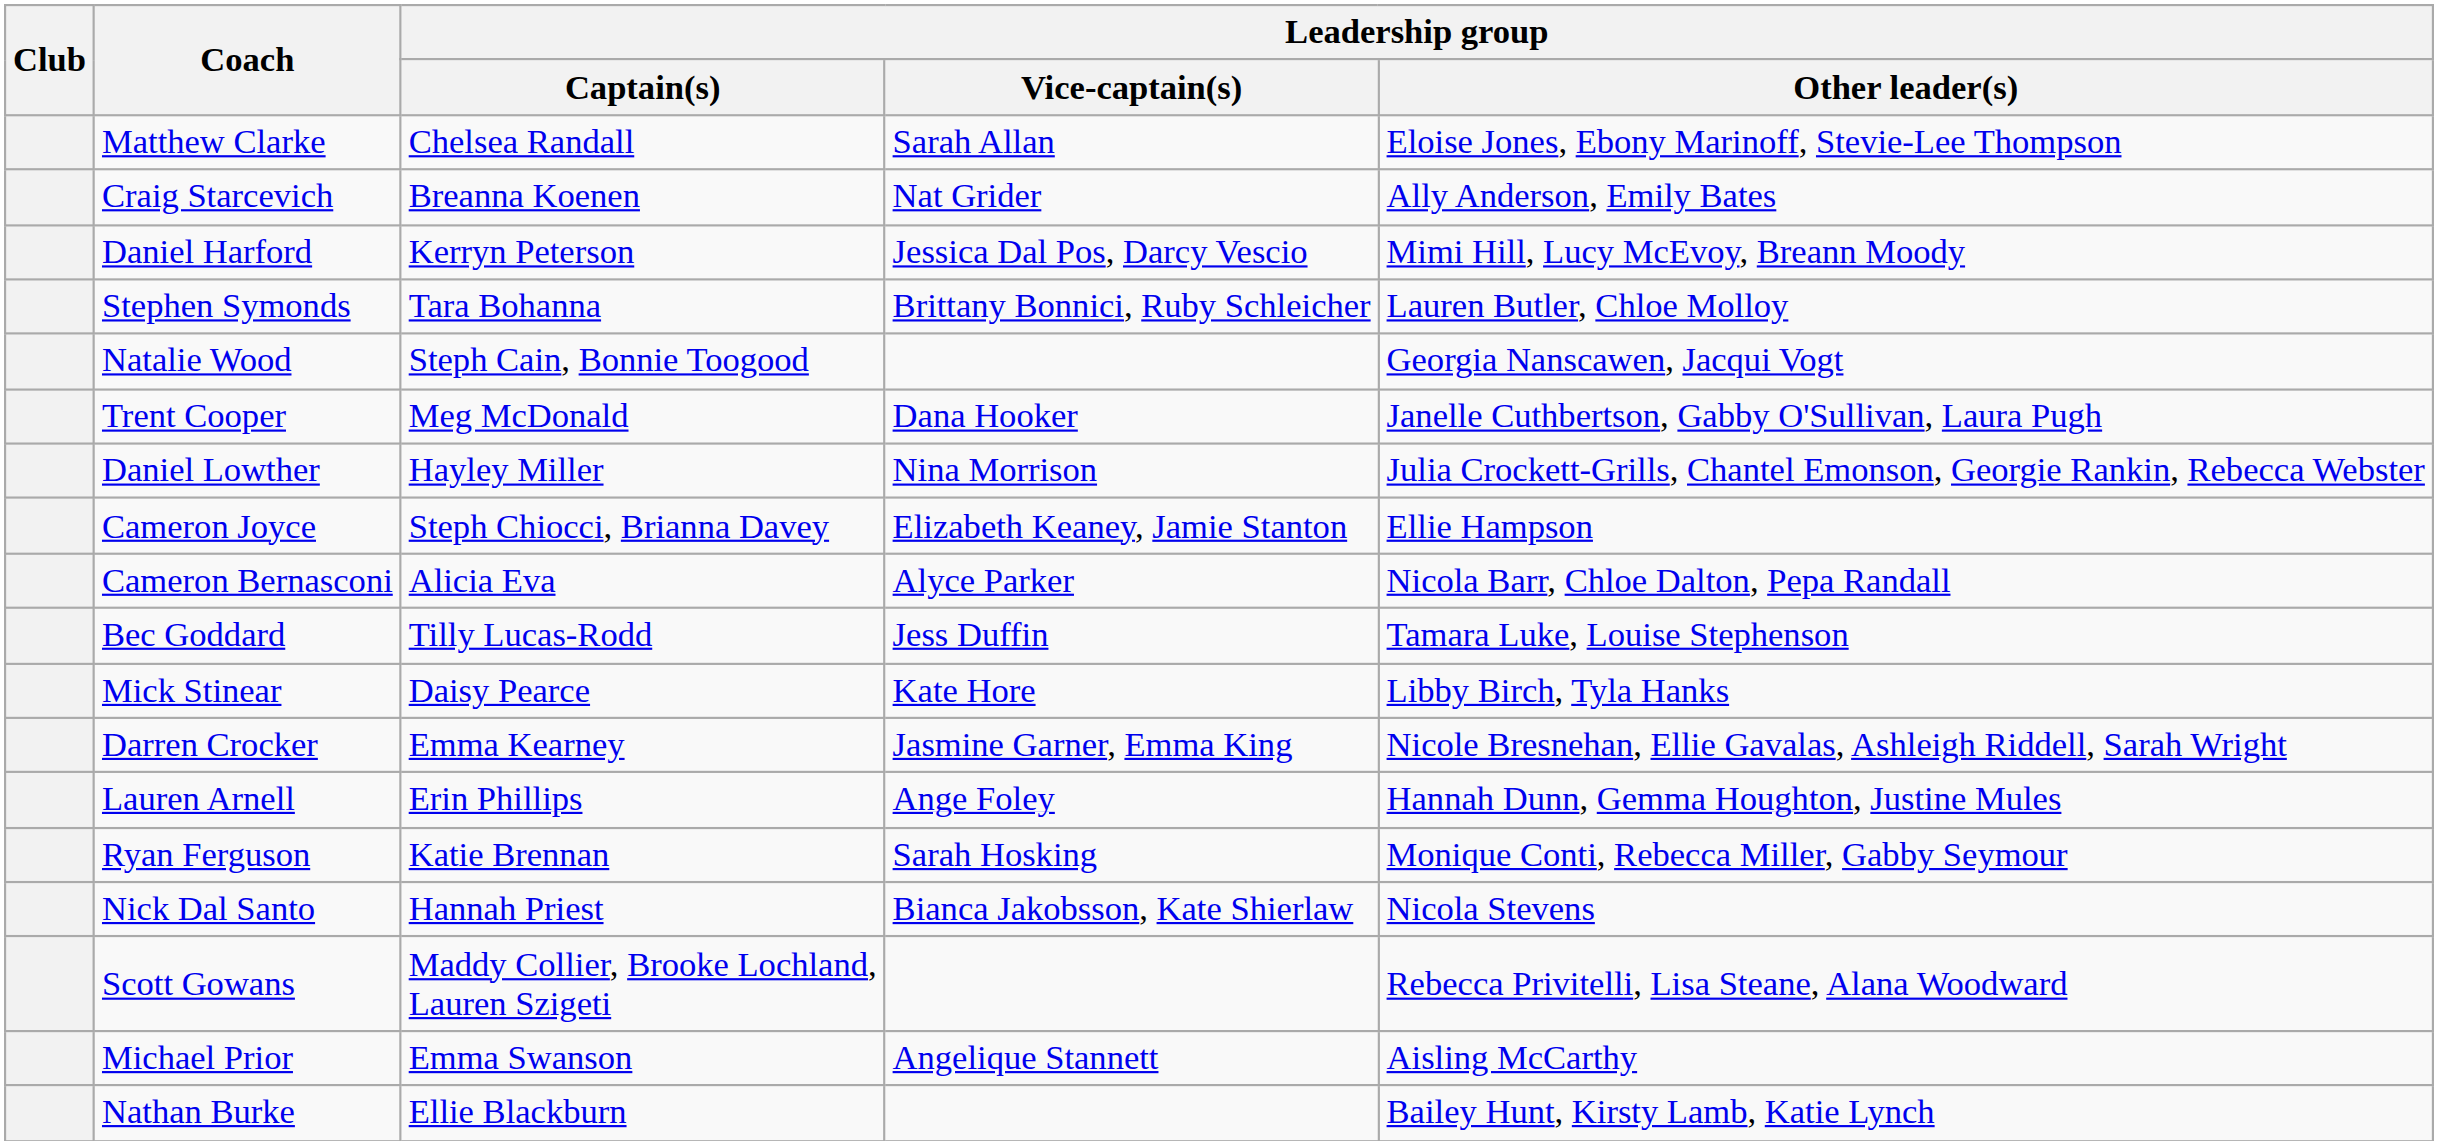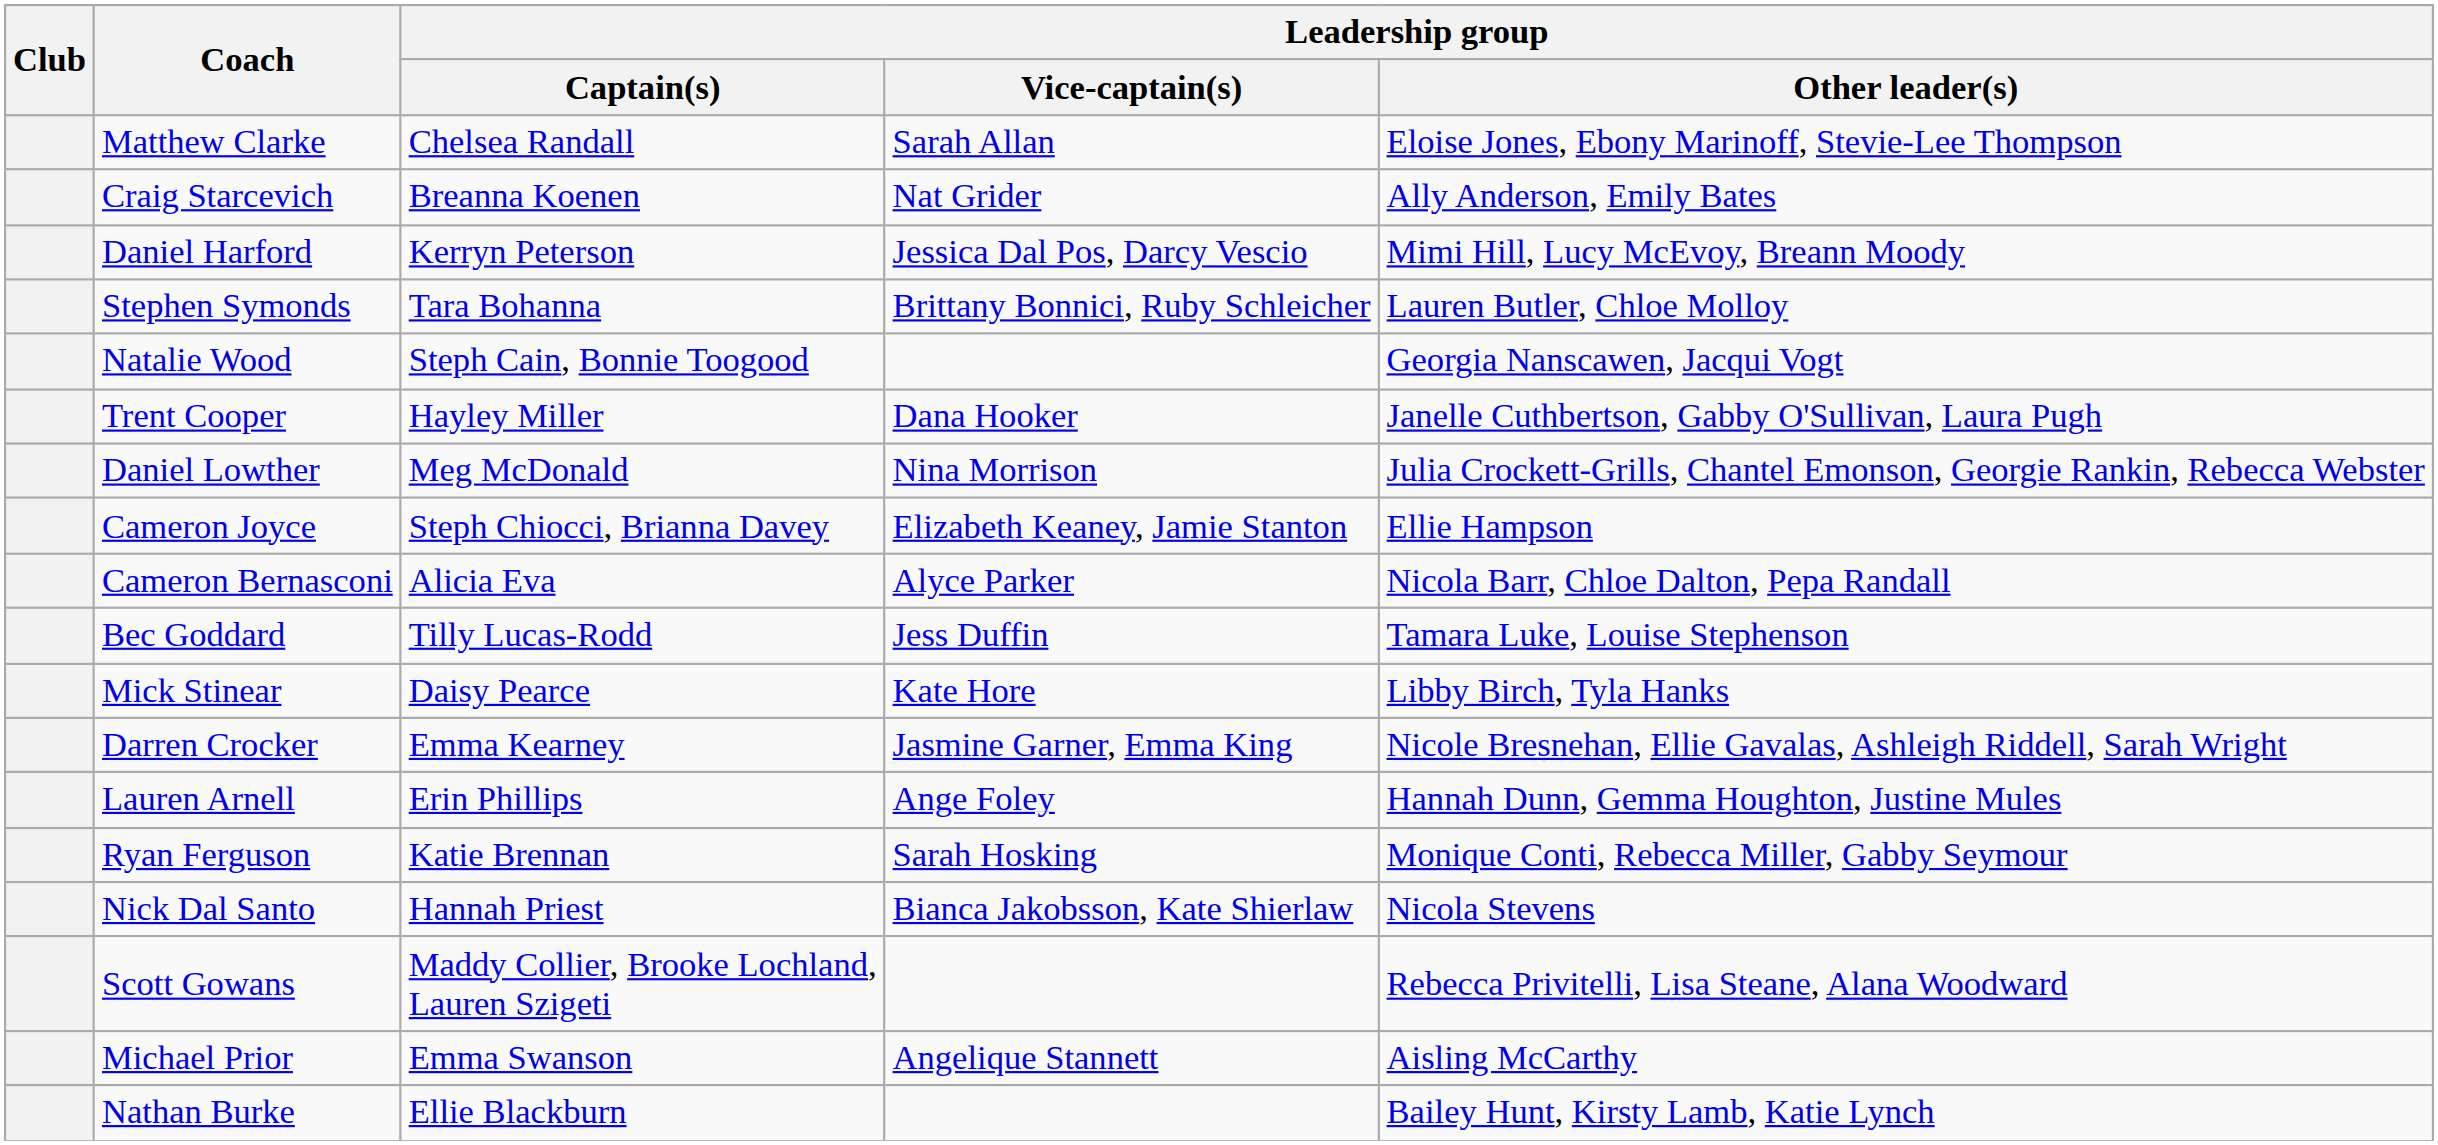 <table class="wikitable plainrowheaders">
 <tr>
 <th rowspan=2>Club</th>
 <th rowspan=2>Coach</th>
 <th colspan=3>Leadership group</th>
 </tr>
 <tr>
 <th>Captain(s)</th>
 <th>Vice-captain(s)</th>
 <th>Other leader(s)</th>
 </tr>
 <tr>
 <th scope=row></th>
 <td><a href='#'>Matthew Clarke</a></td>
 <td><a href='#'>Chelsea Randall</a></td>
 <td><a href='#'>Sarah Allan</a></td>
 <td><a href='#'>Eloise Jones</a>, <a href='#'>Ebony Marinoff</a>, <a href='#'>Stevie-Lee Thompson</a></td>
 </tr>
 <tr>
 <th scope=row></th>
 <td><a href='#'>Craig Starcevich</a></td>
 <td><a href='#'>Breanna Koenen</a></td>
 <td><a href='#'>Nat Grider</a></td>
 <td><a href='#'>Ally Anderson</a>, <a href='#'>Emily Bates</a></td>
 </tr>
 <tr>
 <th scope=row></th>
 <td><a href='#'>Daniel Harford</a></td>
 <td><a href='#'>Kerryn Peterson</a></td>
 <td><a href='#'>Jessica Dal Pos</a>, <a href='#'>Darcy Vescio</a></td>
 <td><a href='#'>Mimi Hill</a>, <a href='#'>Lucy McEvoy</a>, <a href='#'>Breann Moody</a></td>
 </tr>
 <tr>
 <th scope=row></th>
 <td><a href='#'>Stephen Symonds</a></td>
 <td><a href='#'>Tara Bohanna</a></td>
 <td><a href='#'>Brittany Bonnici</a>, <a href='#'>Ruby Schleicher</a></td>
 <td><a href='#'>Lauren Butler</a>, <a href='#'>Chloe Molloy</a></td>
 </tr>
 <tr>
 <th scope=row></th>
 <td><a href='#'>Natalie Wood</a></td>
 <td><a href='#'>Steph Cain</a>, <a href='#'>Bonnie Toogood</a></td>
 <td></td>
 <td><a href='#'>Georgia Nanscawen</a>, <a href='#'>Jacqui Vogt</a></td>
 </tr>
 <tr>
 <th scope=row></th>
 <td><a href='#'>Trent Cooper</a></td>
-<td><a href='#'>Meg McDonald</a></td>
+<td><a href='#'>Hayley Miller</a></td>
 <td><a href='#'>Dana Hooker</a></td>
 <td><a href='#'>Janelle Cuthbertson</a>, <a href='#'>Gabby O'Sullivan</a>, <a href='#'>Laura Pugh</a></td>
 </tr>
 <tr>
 <th scope=row></th>
 <td><a href='#'>Daniel Lowther</a></td>
-<td><a href='#'>Hayley Miller</a></td>
+<td><a href='#'>Meg McDonald</a></td>
 <td><a href='#'>Nina Morrison</a></td>
 <td><a href='#'>Julia Crockett-Grills</a>, <a href='#'>Chantel Emonson</a>, <a href='#'>Georgie Rankin</a>, <a href='#'>Rebecca Webster</a></td>
 </tr>
 <tr>
 <th scope=row></th>
 <td><a href='#'>Cameron Joyce</a></td>
 <td><a href='#'>Steph Chiocci</a>, <a href='#'>Brianna Davey</a></td>
 <td><a href='#'>Elizabeth Keaney</a>, <a href='#'>Jamie Stanton</a></td>
 <td><a href='#'>Ellie Hampson</a></td>
 </tr>
 <tr>
 <th scope=row></th>
 <td><a href='#'>Cameron Bernasconi</a></td>
 <td><a href='#'>Alicia Eva</a></td>
 <td><a href='#'>Alyce Parker</a></td>
 <td><a href='#'>Nicola Barr</a>, <a href='#'>Chloe Dalton</a>, <a href='#'>Pepa Randall</a></td>
 </tr>
 <tr>
 <th scope=row></th>
 <td><a href='#'>Bec Goddard</a></td>
 <td><a href='#'>Tilly Lucas-Rodd</a></td>
 <td><a href='#'>Jess Duffin</a></td>
 <td><a href='#'>Tamara Luke</a>, <a href='#'>Louise Stephenson</a></td>
 </tr>
 <tr>
 <th scope=row></th>
 <td><a href='#'>Mick Stinear</a></td>
 <td><a href='#'>Daisy Pearce</a></td>
 <td><a href='#'>Kate Hore</a></td>
 <td><a href='#'>Libby Birch</a>, <a href='#'>Tyla Hanks</a></td>
 </tr>
 <tr>
 <th scope=row></th>
 <td><a href='#'>Darren Crocker</a></td>
 <td><a href='#'>Emma Kearney</a></td>
 <td><a href='#'>Jasmine Garner</a>, <a href='#'>Emma King</a></td>
 <td><a href='#'>Nicole Bresnehan</a>, <a href='#'>Ellie Gavalas</a>, <a href='#'>Ashleigh Riddell</a>, <a href='#'>Sarah Wright</a></td>
 </tr>
 <tr>
 <th scope=row></th>
 <td><a href='#'>Lauren Arnell</a></td>
 <td><a href='#'>Erin Phillips</a></td>
 <td><a href='#'>Ange Foley</a></td>
 <td><a href='#'>Hannah Dunn</a>, <a href='#'>Gemma Houghton</a>, <a href='#'>Justine Mules</a></td>
 </tr>
 <tr>
 <th scope=row></th>
 <td><a href='#'>Ryan Ferguson</a></td>
 <td><a href='#'>Katie Brennan</a></td>
 <td><a href='#'>Sarah Hosking</a></td>
 <td><a href='#'>Monique Conti</a>, <a href='#'>Rebecca Miller</a>, <a href='#'>Gabby Seymour</a></td>
 </tr>
 <tr>
 <th scope=row></th>
 <td><a href='#'>Nick Dal Santo</a></td>
 <td><a href='#'>Hannah Priest</a></td>
 <td><a href='#'>Bianca Jakobsson</a>, <a href='#'>Kate Shierlaw</a></td>
 <td><a href='#'>Nicola Stevens</a></td>
 </tr>
 <tr>
 <th scope=row></th>
 <td><a href='#'>Scott Gowans</a></td>
 <td><a href='#'>Maddy Collier</a>, <a href='#'>Brooke Lochland</a>,<br><a href='#'>Lauren Szigeti</a></td>
 <td></td>
 <td><a href='#'>Rebecca Privitelli</a>, <a href='#'>Lisa Steane</a>, <a href='#'>Alana Woodward</a></td>
 </tr>
 <tr>
 <th scope=row></th>
 <td><a href='#'>Michael Prior</a></td>
 <td><a href='#'>Emma Swanson</a></td>
 <td><a href='#'>Angelique Stannett</a></td>
 <td><a href='#'>Aisling McCarthy</a></td>
 </tr>
 <tr>
 <th scope=row></th>
 <td><a href='#'>Nathan Burke</a></td>
 <td><a href='#'>Ellie Blackburn</a></td>
 <td></td>
 <td><a href='#'>Bailey Hunt</a>, <a href='#'>Kirsty Lamb</a>, <a href='#'>Katie Lynch</a></td>
 </tr>
 </table>
